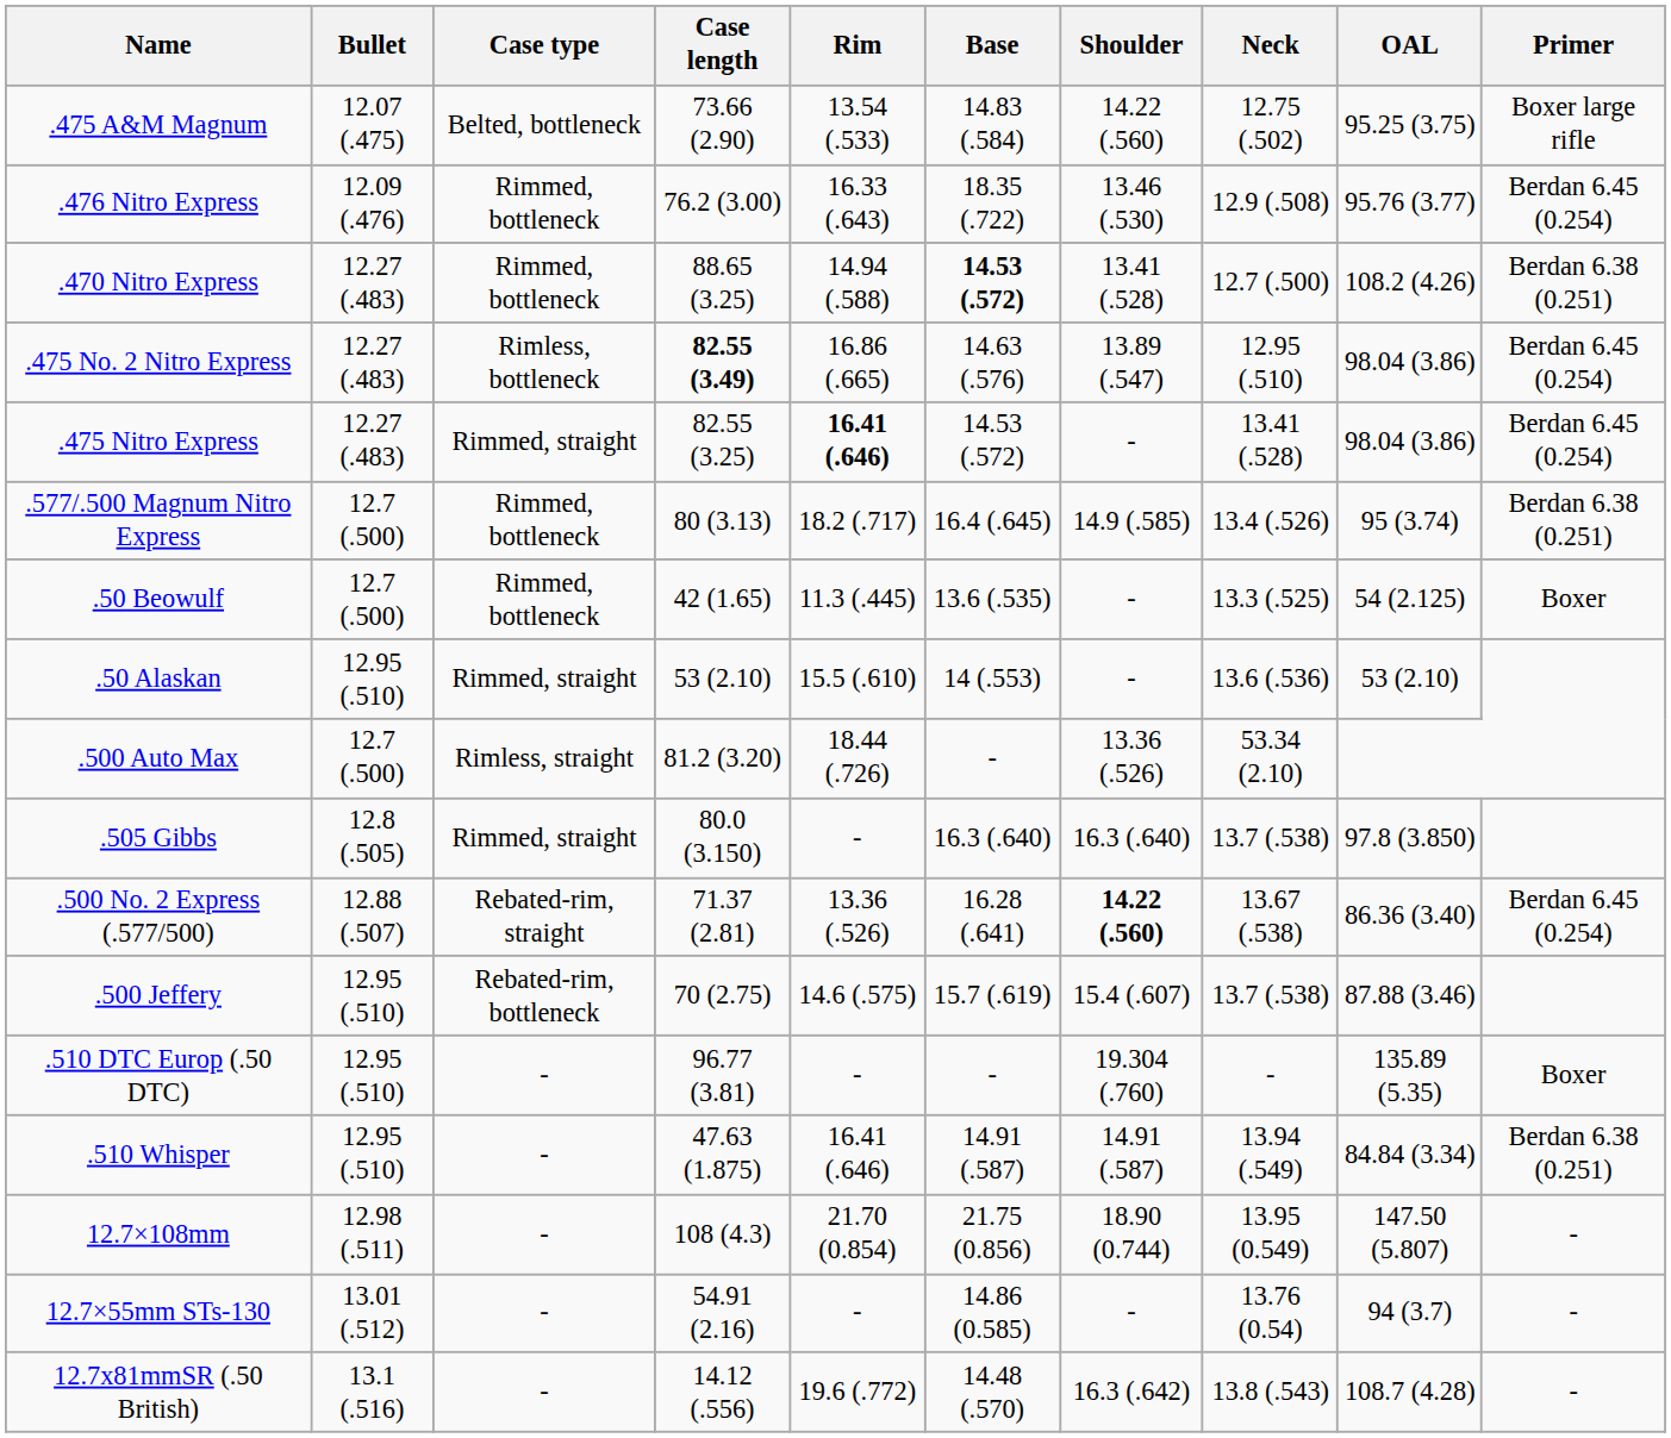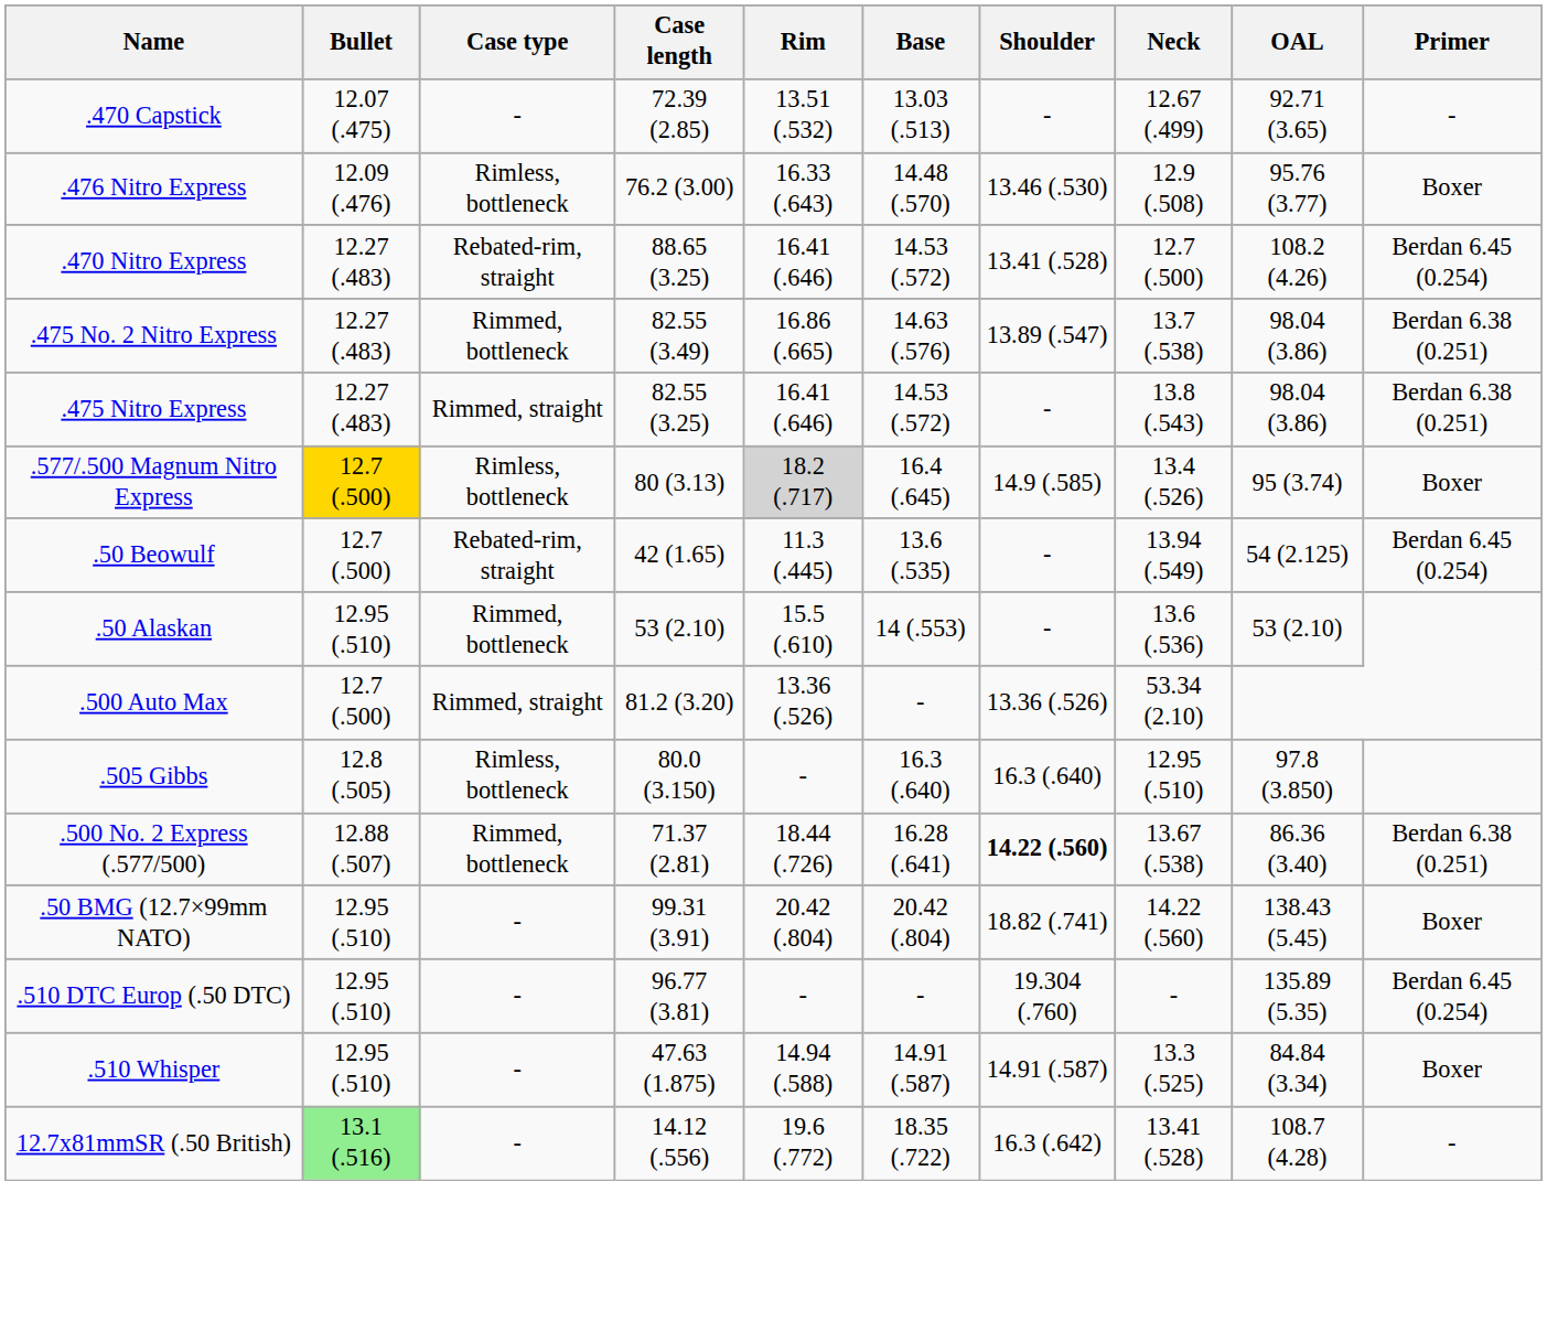 <table class="wikitable sortable" style="font-size: 9pt; width:750px; text-align:center">
 <tr>
 <th>Name</th>
 <th>Bullet</th>
 <th>Case type</th>
 <th>Case length</th>
 <th>Rim</th>
 <th>Base</th>
 <th>Shoulder</th>
 <th>Neck</th>
 <th>OAL</th>
 <th>Primer</th>
 </tr>
 <tr>
-<td><a href='#'>.475 A&M Magnum</a></td>
+<td><a href='#'>.470 Capstick</a></td>
 <td>12.07 (.475)</td>
-<td>Belted, bottleneck</td>
-<td>73.66 (2.90)</td>
-<td>13.54 (.533)</td>
-<td>14.83 (.584)</td>
-<td>14.22 (.560)</td>
-<td>12.75 (.502)</td>
-<td>95.25 (3.75)</td>
-<td>Boxer large rifle</td>
+<td>-</td>
+<td>72.39 (2.85)</td>
+<td>13.51 (.532)</td>
+<td>13.03 (.513)</td>
+<td>-</td>
+<td>12.67 (.499)</td>
+<td>92.71 (3.65)</td>
+<td>-</td>
 </tr>
 <tr>
 <td><a href='#'>.476 Nitro Express</a></td>
 <td>12.09 (.476)</td>
-<td>Rimmed, bottleneck</td>
+<td>Rimless, bottleneck</td>
 <td>76.2 (3.00)</td>
 <td>16.33 (.643)</td>
-<td>18.35 (.722)</td>
+<td>14.48 (.570)</td>
 <td>13.46 (.530)</td>
 <td>12.9 (.508)</td>
 <td>95.76 (3.77)</td>
-<td>Berdan 6.45 (0.254)</td>
+<td>Boxer</td>
 </tr>
 <tr>
 <td><a href='#'>.470 Nitro Express</a></td>
 <td>12.27 (.483)</td>
-<td>Rimmed, bottleneck</td>
+<td>Rebated-rim, straight</td>
 <td>88.65 (3.25)</td>
-<td>14.94 (.588)</td>
-<td><strong>14.53 (.572)</strong></td>
+<td>16.41 (.646)</td>
+<td>14.53 (.572)</td>
 <td>13.41 (.528)</td>
 <td>12.7 (.500)</td>
 <td>108.2 (4.26)</td>
-<td>Berdan 6.38 (0.251)</td>
+<td>Berdan 6.45 (0.254)</td>
 </tr>
 <tr>
 <td><a href='#'>.475 No. 2 Nitro Express</a></td>
 <td>12.27 (.483)</td>
-<td>Rimless, bottleneck</td>
-<td><strong>82.55 (3.49)</strong></td>
+<td>Rimmed, bottleneck</td>
+<td>82.55 (3.49)</td>
 <td>16.86 (.665)</td>
 <td>14.63 (.576)</td>
 <td>13.89 (.547)</td>
-<td>12.95 (.510)</td>
+<td>13.7 (.538)</td>
 <td>98.04 (3.86)</td>
-<td>Berdan 6.45 (0.254)</td>
+<td>Berdan 6.38 (0.251)</td>
 </tr>
 <tr>
 <td><a href='#'>.475 Nitro Express</a></td>
 <td>12.27 (.483)</td>
 <td>Rimmed, straight</td>
 <td>82.55 (3.25)</td>
-<td><strong>16.41 (.646)</strong></td>
+<td>16.41 (.646)</td>
 <td>14.53 (.572)</td>
 <td>-</td>
-<td>13.41 (.528)</td>
+<td>13.8 (.543)</td>
 <td>98.04 (3.86)</td>
-<td>Berdan 6.45 (0.254)</td>
+<td>Berdan 6.38 (0.251)</td>
 </tr>
 <tr>
 <td><a href='#'>.577/.500 Magnum Nitro Express</a></td>
-<td>12.7 (.500)</td>
-<td>Rimmed, bottleneck</td>
+<td style="background: gold;">12.7 (.500)</td>
+<td>Rimless, bottleneck</td>
 <td>80 (3.13)</td>
-<td>18.2 (.717)</td>
+<td style="background: lightgrey;">18.2 (.717)</td>
 <td>16.4 (.645)</td>
 <td>14.9 (.585)</td>
 <td>13.4 (.526)</td>
 <td>95 (3.74)</td>
-<td>Berdan 6.38 (0.251)</td>
+<td>Boxer</td>
 </tr>
 <tr>
 <td><a href='#'>.50 Beowulf</a></td>
 <td>12.7 (.500)</td>
-<td>Rimmed, bottleneck</td>
+<td>Rebated-rim, straight</td>
 <td>42 (1.65)</td>
 <td>11.3 (.445)</td>
 <td>13.6 (.535)</td>
 <td>-</td>
-<td>13.3 (.525)</td>
+<td>13.94 (.549)</td>
 <td>54 (2.125)</td>
-<td>Boxer</td>
+<td>Berdan 6.45 (0.254)</td>
 </tr>
 <tr>
 <td><a href='#'>.50 Alaskan</a></td>
 <td>12.95 (.510)</td>
-<td>Rimmed, straight</td>
+<td>Rimmed, bottleneck</td>
 <td>53 (2.10)</td>
 <td>15.5 (.610)</td>
 <td>14 (.553)</td>
 <td>-</td>
 <td>13.6 (.536)</td>
 <td>53 (2.10)</td>
 </tr>
 <tr>
 <td><a href='#'>.500 Auto Max</a></td>
 <td>12.7 (.500)</td>
-<td>Rimless, straight</td>
+<td>Rimmed, straight</td>
 <td>81.2 (3.20)</td>
-<td>18.44 (.726)</td>
+<td>13.36 (.526)</td>
 <td>-</td>
 <td>13.36 (.526)</td>
 <td>53.34 (2.10)</td>
 </tr>
 <tr>
 <td><a href='#'>.505 Gibbs</a></td>
 <td>12.8 (.505)</td>
-<td>Rimmed, straight</td>
+<td>Rimless, bottleneck</td>
 <td>80.0 (3.150)</td>
 <td>-</td>
 <td>16.3 (.640)</td>
 <td>16.3 (.640)</td>
-<td>13.7 (.538)</td>
+<td>12.95 (.510)</td>
 <td>97.8 (3.850)</td>
 <td></td>
 </tr>
 <tr>
 <td><a href='#'>.500 No. 2 Express</a>  (.577/500)</td>
 <td>12.88 (.507)</td>
-<td>Rebated-rim, straight</td>
+<td>Rimmed, bottleneck</td>
 <td>71.37 (2.81)</td>
-<td>13.36 (.526)</td>
+<td>18.44 (.726)</td>
 <td>16.28 (.641)</td>
 <td><strong>14.22 (.560)</strong></td>
 <td>13.67 (.538)</td>
 <td>86.36 (3.40)</td>
-<td>Berdan 6.45 (0.254)</td>
+<td>Berdan 6.38 (0.251)</td>
 </tr>
 <tr>
-<td><a href='#'>.500 Jeffery</a></td>
+<td><a href='#'>.50 BMG</a> (12.7×99mm NATO)</td>
 <td>12.95 (.510)</td>
-<td>Rebated-rim, bottleneck</td>
-<td>70 (2.75)</td>
-<td>14.6 (.575)</td>
-<td>15.7 (.619)</td>
-<td>15.4 (.607)</td>
-<td>13.7 (.538)</td>
-<td>87.88 (3.46)</td>
-<td></td>
+<td>-</td>
+<td>99.31 (3.91)</td>
+<td>20.42 (.804)</td>
+<td>20.42 (.804)</td>
+<td>18.82 (.741)</td>
+<td>14.22 (.560)</td>
+<td>138.43 (5.45)</td>
+<td>Boxer</td>
 </tr>
 <tr>
 <td><a href='#'>.510 DTC Europ</a> (.50 DTC)</td>
 <td>12.95 (.510)</td>
 <td>-</td>
 <td>96.77 (3.81)</td>
 <td>-</td>
 <td>-</td>
 <td>19.304 (.760)</td>
 <td>-</td>
 <td>135.89 (5.35)</td>
-<td>Boxer</td>
+<td>Berdan 6.45 (0.254)</td>
 </tr>
 <tr>
 <td><a href='#'>.510 Whisper</a></td>
 <td>12.95 (.510)</td>
 <td>-</td>
 <td>47.63 (1.875)</td>
-<td>16.41 (.646)</td>
+<td>14.94 (.588)</td>
 <td>14.91 (.587)</td>
 <td>14.91 (.587)</td>
-<td>13.94 (.549)</td>
+<td>13.3 (.525)</td>
 <td>84.84 (3.34)</td>
-<td>Berdan 6.38 (0.251)</td>
-</tr>
-<tr>
-<td><a href='#'>12.7×108mm</a></td>
-<td>12.98 (.511)</td>
-<td>-</td>
-<td>108 (4.3)</td>
-<td>21.70 (0.854)</td>
-<td>21.75 (0.856)</td>
-<td>18.90 (0.744)</td>
-<td>13.95 (0.549)</td>
-<td>147.50 (5.807)</td>
-<td>-</td>
-</tr>
-<tr>
-<td><a href='#'>12.7×55mm STs-130</a></td>
-<td>13.01 (.512)</td>
-<td>-</td>
-<td>54.91 (2.16)</td>
-<td>-</td>
-<td>14.86 (0.585)</td>
-<td>-</td>
-<td>13.76 (0.54)</td>
-<td>94 (3.7)</td>
-<td>-</td>
+<td>Boxer</td>
 </tr>
 <tr>
 <td><a href='#'>12.7x81mmSR</a> (.50 British)</td>
-<td>13.1 (.516)</td>
+<td style="background: lightgreen;">13.1 (.516)</td>
 <td>-</td>
 <td>14.12 (.556)</td>
 <td>19.6 (.772)</td>
-<td>14.48 (.570)</td>
+<td>18.35 (.722)</td>
 <td>16.3 (.642)</td>
-<td>13.8 (.543)</td>
+<td>13.41 (.528)</td>
 <td>108.7 (4.28)</td>
 <td>-<br></td>
 </tr>
 </table>
